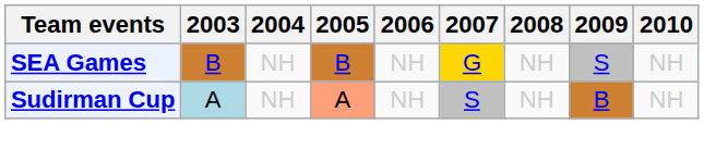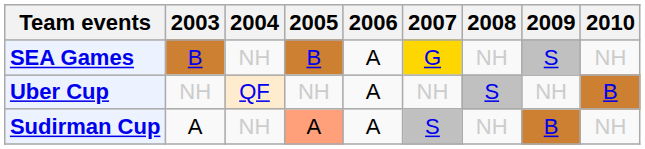 <table class="wikitable" style="font-size: 90%; text-align:center">
 <tr>
 <th>Team events</th>
 <th>2003</th>
 <th>2004</th>
 <th>2005</th>
 <th>2006</th>
 <th>2007</th>
 <th>2008</th>
 <th>2009</th>
 <th>2010</th>
 </tr>
 <tr>
 <td bgcolor="#ECF2FF"; align="left"><strong><a href='#'>SEA Games</a></strong></td>
 <td bgcolor=CD7F32><a href='#'>B</a></td>
 <td style=color:#ccc>NH</td>
 <td bgcolor=CD7F32><a href='#'>B</a></td>
-<td style=color:#ccc>NH</td>
+<td>A</td>
 <td bgcolor=gold><a href='#'>G</a></td>
 <td style=color:#ccc>NH</td>
 <td bgcolor=silver><a href='#'>S</a></td>
 <td style=color:#ccc>NH</td>
 </tr>
 <tr>
+<td bgcolor="#ECF2FF"; align="left"><strong><a href='#'>Uber Cup</a></strong></td>
+<td style=color:#ccc>NH</td>
+<td bgcolor=FFEBCD><a href='#'>QF</a></td>
+<td style=color:#ccc>NH</td>
+<td>A</td>
+<td style=color:#ccc>NH</td>
+<td bgcolor=silver><a href='#'>S</a></td>
+<td style=color:#ccc>NH</td>
+<td bgcolor=CD7F32><a href='#'>B</a></td>
+</tr>
+<tr>
 <td bgcolor="#ECF2FF"; align="left"><strong><a href='#'>Sudirman Cup</a></strong></td>
-<td style="background: lightblue;">A</td>
+<td>A</td>
 <td style=color:#ccc>NH</td>
 <td style="background: lightsalmon;">A</td>
-<td style=color:#ccc>NH</td>
+<td>A</td>
 <td bgcolor=silver><a href='#'>S</a></td>
 <td style=color:#ccc>NH</td>
 <td bgcolor=CD7F32><a href='#'>B</a></td>
 <td style=color:#ccc>NH</td>
 </tr>
 </table>
